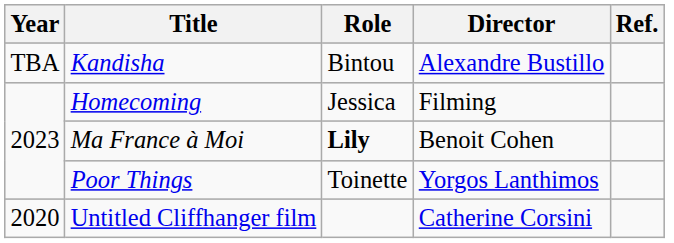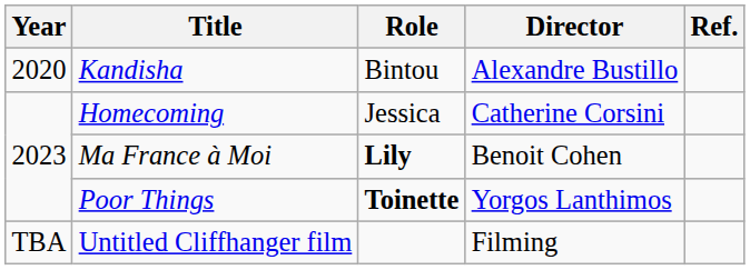 <table class="wikitable plainrowheaders sortable">
 <tr>
 <th>Year</th>
 <th>Title</th>
 <th>Role</th>
 <th>Director</th>
 <th>Ref.</th>
 </tr>
 <tr>
-<td>TBA</td>
+<td>2020</td>
 <td><em><a href='#'>Kandisha</a></em></td>
 <td>Bintou</td>
 <td><a href='#'>Alexandre Bustillo</a></td>
 <td></td>
 </tr>
 <tr>
 <td rowspan="3">2023</td>
 <td><em><a href='#'>Homecoming</a></em></td>
 <td>Jessica</td>
-<td>Filming</td>
+<td><a href='#'>Catherine Corsini</a></td>
 <td></td>
 </tr>
 <tr>
 <td><em>Ma France à Moi</em></td>
 <td><strong>Lily</strong></td>
 <td>Benoit Cohen</td>
 <td></td>
 </tr>
 <tr>
 <td><em><a href='#'>Poor Things</a></em></td>
-<td>Toinette</td>
+<td><strong>Toinette</strong></td>
 <td><a href='#'>Yorgos Lanthimos</a></td>
 <td></td>
 </tr>
 <tr>
-<td>2020</td>
+<td>TBA</td>
 <td><a href='#'>Untitled Cliffhanger film</a></td>
 <td></td>
-<td><a href='#'>Catherine Corsini</a></td>
+<td>Filming</td>
 </tr>
 </table>
